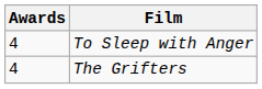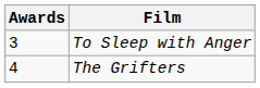 <table class="wikitable">
 <tr>
 <th>Awards</th>
 <th>Film</th>
 </tr>
 <tr>
-<td>4</td>
+<td>3</td>
 <td><em>To Sleep with Anger</em></td>
 </tr>
 <tr>
 <td>4</td>
 <td><em>The Grifters</em></td>
 </tr>
 </table>
